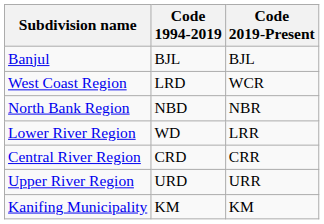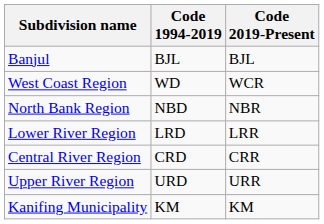 <table class="wikitable sortable">
 <tr>
 <th>Subdivision name</th>
 <th>Code<br>1994-2019</th>
 <th>Code<br>2019-Present</th>
 </tr>
 <tr>
 <td><a href='#'>Banjul</a></td>
 <td>BJL</td>
 <td>BJL</td>
 </tr>
 <tr>
 <td><a href='#'>West Coast Region</a></td>
-<td>LRD</td>
+<td>WD</td>
 <td>WCR</td>
 </tr>
 <tr>
 <td><a href='#'>North Bank Region</a></td>
 <td>NBD</td>
 <td>NBR</td>
 </tr>
 <tr>
 <td><a href='#'>Lower River Region</a></td>
-<td>WD</td>
+<td>LRD</td>
 <td>LRR</td>
 </tr>
 <tr>
 <td><a href='#'>Central River Region</a></td>
 <td>CRD</td>
 <td>CRR</td>
 </tr>
 <tr>
 <td><a href='#'>Upper River Region</a></td>
 <td>URD</td>
 <td>URR</td>
 </tr>
 <tr>
 <td><a href='#'>Kanifing Municipality</a></td>
 <td>KM</td>
 <td>KM</td>
 </tr>
 </table>
